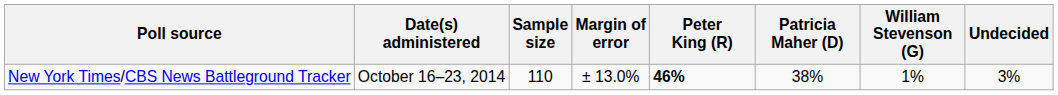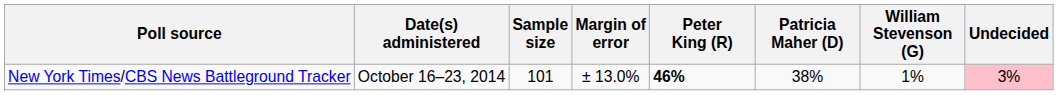 <table class="wikitable">
 <tr>
 <th>Poll source</th>
 <th>Date(s)<br>administered</th>
 <th>Sample<br>size</th>
 <th>Margin of<br>error</th>
 <th style="width:100px;">Peter<br>King (R)</th>
 <th style="width:100px;">Patricia<br>Maher (D)</th>
 <th style="width:100px;">William<br>Stevenson (G)</th>
 <th>Undecided</th>
 </tr>
 <tr>
 <td><a href='#'>New York Times</a>/<a href='#'>CBS News Battleground Tracker</a></td>
 <td align=center>October 16–23, 2014</td>
-<td align=center>110</td>
+<td align=center>101</td>
 <td align=center>± 13.0%</td>
 <td><strong>46%</strong></td>
 <td align=center>38%</td>
 <td align=center>1%</td>
-<td align=center>3%</td>
+<td align=center style="background: pink;">3%</td>
 </tr>
 </table>
